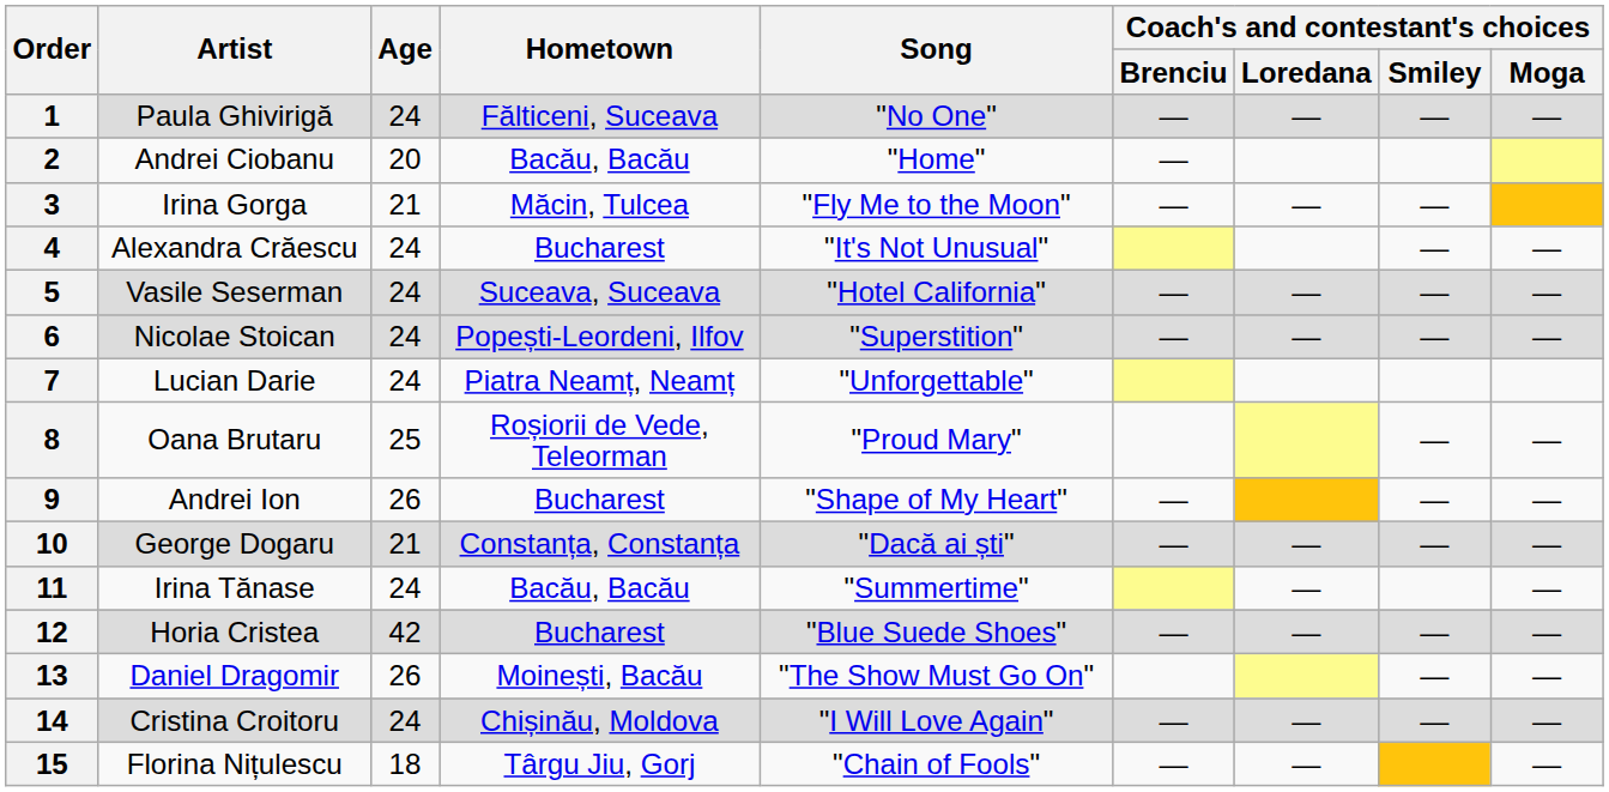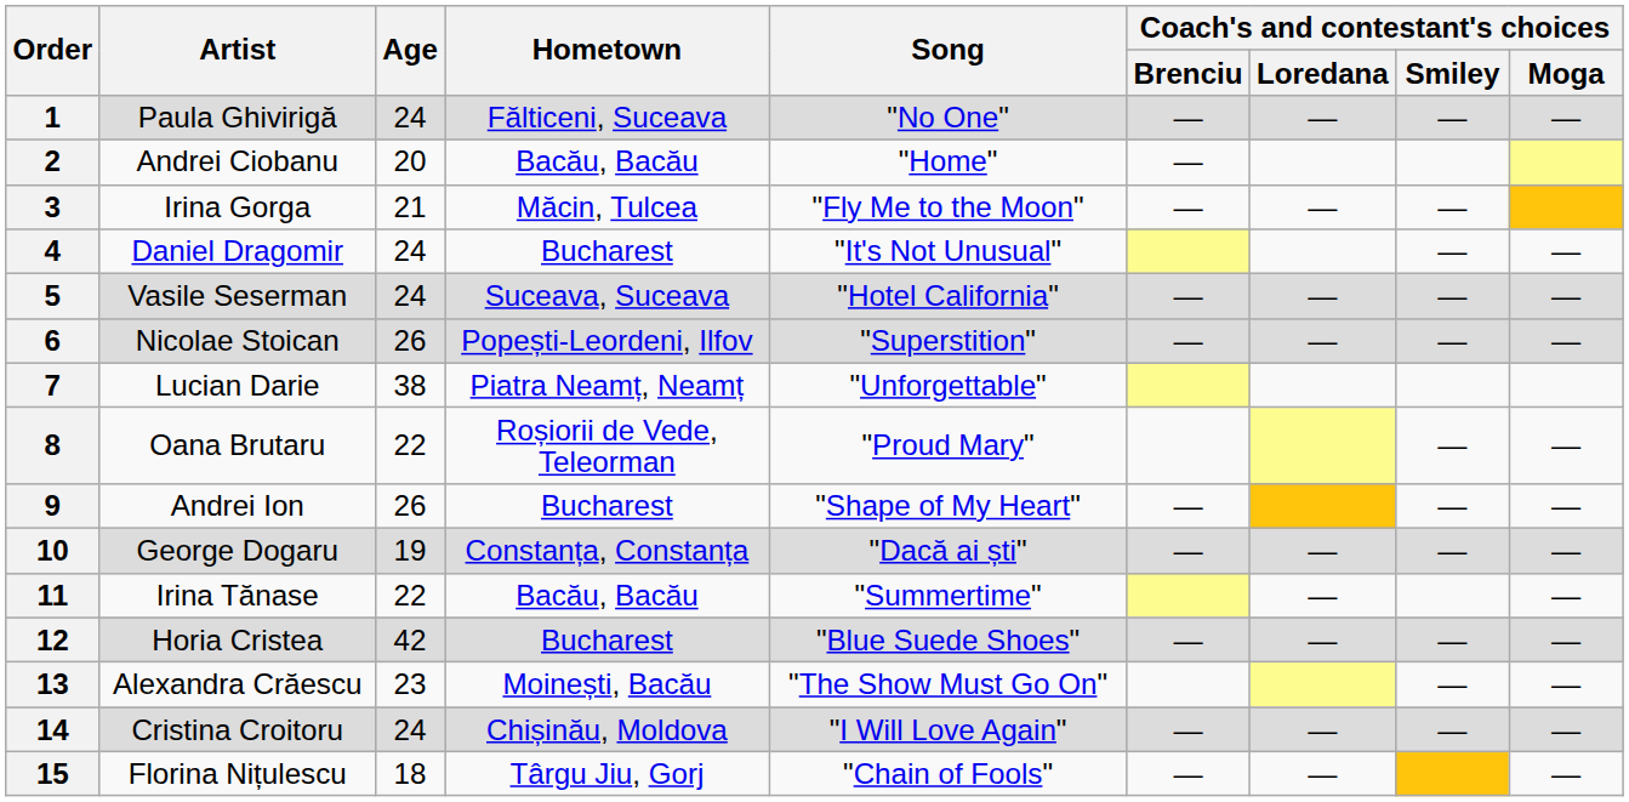 <table class="wikitable" style="text-align:center; line-height:17px; width:100%;">
 <tr>
 <th scope="col" rowspan="2" style="width:04%;">Order</th>
 <th scope="col" rowspan="2" style="width:17%;">Artist</th>
 <th scope="col" rowspan="2" style="width:04%;">Age</th>
 <th scope="col" rowspan="2" style="width:20%;">Hometown</th>
 <th scope="col" rowspan="2" style="width:22%;">Song</th>
 <th scope="col" colspan="4" style="width:24%;">Coach's and contestant's choices</th>
 </tr>
 <tr>
 <th style="width:07%;">Brenciu</th>
 <th style="width:07%;">Loredana</th>
 <th style="width:07%;">Smiley</th>
 <th style="width:07%;">Moga</th>
 </tr>
 <tr style="background:#dcdcdc;">
 <th>1</th>
 <td>Paula Ghivirigă</td>
 <td>24</td>
 <td><a href='#'>Fălticeni</a>, <a href='#'>Suceava</a></td>
 <td>"<a href='#'>No One</a>"</td>
 <td>—</td>
 <td>—</td>
 <td>—</td>
 <td>—</td>
 </tr>
 <tr>
 <th>2</th>
 <td>Andrei Ciobanu</td>
 <td>20</td>
 <td><a href='#'>Bacău</a>, <a href='#'>Bacău</a></td>
 <td>"<a href='#'>Home</a>"</td>
 <td>—</td>
 <td><strong></strong></td>
 <td><strong></strong></td>
 <td style="background:#fdfc8f;"><strong></strong></td>
 </tr>
 <tr>
 <th>3</th>
 <td>Irina Gorga</td>
 <td>21</td>
 <td><a href='#'>Măcin</a>, <a href='#'>Tulcea</a></td>
 <td>"<a href='#'>Fly Me to the Moon</a>"</td>
 <td>—</td>
 <td>—</td>
 <td>—</td>
 <td style="background:#ffc40c;"><strong></strong></td>
 </tr>
 <tr>
 <th>4</th>
-<td>Alexandra Crăescu</td>
+<td><a href='#'>Daniel Dragomir</a></td>
 <td>24</td>
 <td><a href='#'>Bucharest</a></td>
 <td>"<a href='#'>It's Not Unusual</a>"</td>
 <td style="background:#fdfc8f;"><strong></strong></td>
 <td><strong></strong></td>
 <td>—</td>
 <td>—</td>
 </tr>
 <tr style="background:#dcdcdc;">
 <th>5</th>
 <td>Vasile Seserman</td>
 <td>24</td>
 <td><a href='#'>Suceava</a>, <a href='#'>Suceava</a></td>
 <td>"<a href='#'>Hotel California</a>"</td>
 <td>—</td>
 <td>—</td>
 <td>—</td>
 <td>—</td>
 </tr>
 <tr style="background:#dcdcdc;">
 <th>6</th>
 <td>Nicolae Stoican</td>
-<td>24</td>
+<td>26</td>
 <td><a href='#'>Popești-Leordeni</a>, <a href='#'>Ilfov</a></td>
 <td>"<a href='#'>Superstition</a>"</td>
 <td>—</td>
 <td>—</td>
 <td>—</td>
 <td>—</td>
 </tr>
 <tr>
 <th>7</th>
 <td>Lucian Darie</td>
-<td>24</td>
+<td>38</td>
 <td><a href='#'>Piatra Neamț</a>, <a href='#'>Neamț</a></td>
 <td>"<a href='#'>Unforgettable</a>"</td>
 <td style="background:#fdfc8f;"><strong></strong></td>
 <td><strong></strong></td>
 <td><strong></strong></td>
 <td><strong></strong></td>
 </tr>
 <tr>
 <th>8</th>
 <td>Oana Brutaru</td>
-<td>25</td>
+<td>22</td>
 <td><a href='#'>Roșiorii de Vede</a>, <a href='#'>Teleorman</a></td>
 <td>"<a href='#'>Proud Mary</a>"</td>
 <td><strong></strong></td>
 <td style="background:#fdfc8f;"><strong></strong></td>
 <td>—</td>
 <td>—</td>
 </tr>
 <tr>
 <th>9</th>
 <td>Andrei Ion</td>
 <td>26</td>
 <td><a href='#'>Bucharest</a></td>
 <td>"<a href='#'>Shape of My Heart</a>"</td>
 <td>—</td>
 <td style="background:#ffc40c;"><strong></strong></td>
 <td>—</td>
 <td>—</td>
 </tr>
 <tr style="background:#dcdcdc;">
 <th>10</th>
 <td>George Dogaru</td>
-<td>21</td>
+<td>19</td>
 <td><a href='#'>Constanța</a>, <a href='#'>Constanța</a></td>
 <td>"<a href='#'>Dacă ai ști</a>"</td>
 <td>—</td>
 <td>—</td>
 <td>—</td>
 <td>—</td>
 </tr>
 <tr>
 <th>11</th>
 <td>Irina Tănase</td>
-<td>24</td>
+<td>22</td>
 <td><a href='#'>Bacău</a>, <a href='#'>Bacău</a></td>
 <td>"<a href='#'>Summertime</a>"</td>
 <td style="background:#fdfc8f;"><strong></strong></td>
 <td>—</td>
 <td><strong></strong></td>
 <td>—</td>
 </tr>
 <tr style="background:#dcdcdc;">
 <th>12</th>
 <td>Horia Cristea</td>
 <td>42</td>
 <td><a href='#'>Bucharest</a></td>
 <td>"<a href='#'>Blue Suede Shoes</a>"</td>
 <td>—</td>
 <td>—</td>
 <td>—</td>
 <td>—</td>
 </tr>
 <tr>
 <th>13</th>
-<td><a href='#'>Daniel Dragomir</a></td>
-<td>26</td>
+<td>Alexandra Crăescu</td>
+<td>23</td>
 <td><a href='#'>Moinești</a>, <a href='#'>Bacău</a></td>
 <td>"<a href='#'>The Show Must Go On</a>"</td>
 <td><strong></strong></td>
 <td style="background:#fdfc8f;"><strong></strong></td>
 <td>—</td>
 <td>—</td>
 </tr>
 <tr style="background:#dcdcdc;">
 <th>14</th>
 <td>Cristina Croitoru</td>
 <td>24</td>
 <td><a href='#'>Chișinău</a>, <a href='#'>Moldova</a></td>
 <td>"<a href='#'>I Will Love Again</a>"</td>
 <td>—</td>
 <td>—</td>
 <td>—</td>
 <td>—</td>
 </tr>
 <tr>
 <th>15</th>
 <td>Florina Nițulescu</td>
 <td>18</td>
 <td><a href='#'>Târgu Jiu</a>, <a href='#'>Gorj</a></td>
 <td>"<a href='#'>Chain of Fools</a>"</td>
 <td>—</td>
 <td>—</td>
 <td style="background:#ffc40c;"><strong></strong></td>
 <td>—</td>
 </tr>
 </table>
